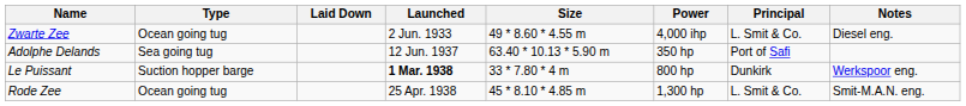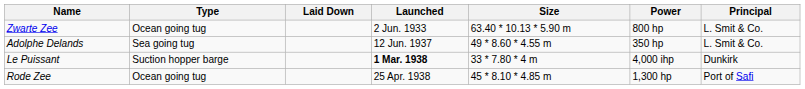 <table class="wikitable sortable nowraplinks" width=100%>
 <tr>
 <th>Name</th>
 <th>Type</th>
 <th>Laid Down</th>
 <th>Launched</th>
 <th>Size</th>
 <th>Power</th>
 <th>Principal</th>
-<th class=unsortable>Notes</th>
 </tr>
 <tr>
 <td><em><a href='#'>Zwarte Zee</a></em></td>
 <td>Ocean going tug</td>
 <td></td>
 <td>2 Jun. 1933</td>
-<td>49 * 8.60 * 4.55 m</td>
-<td>4,000 ihp</td>
+<td>63.40 * 10.13 * 5.90 m</td>
+<td>800 hp</td>
 <td>L. Smit & Co.</td>
-<td>Diesel eng.</td>
 </tr>
 <tr>
 <td><em>Adolphe Delands</em></td>
 <td>Sea going tug</td>
 <td></td>
 <td>12 Jun. 1937</td>
-<td>63.40 * 10.13 * 5.90 m</td>
+<td>49 * 8.60 * 4.55 m</td>
 <td>350 hp</td>
-<td>Port of <a href='#'>Safi</a></td>
-<td></td>
+<td>L. Smit & Co.</td>
 </tr>
 <tr>
 <td><em>Le Puissant</em></td>
 <td>Suction hopper barge</td>
 <td></td>
 <td><strong>1 Mar. 1938</strong></td>
 <td>33 * 7.80 * 4 m</td>
-<td>800 hp</td>
+<td>4,000 ihp</td>
 <td>Dunkirk</td>
-<td><a href='#'>Werkspoor</a> eng.</td>
 </tr>
 <tr>
 <td><em>Rode Zee</em></td>
 <td>Ocean going tug</td>
 <td></td>
 <td>25 Apr. 1938</td>
 <td>45 * 8.10 * 4.85 m</td>
 <td>1,300 hp</td>
-<td>L. Smit & Co.</td>
-<td>Smit-M.A.N. eng.</td>
+<td>Port of <a href='#'>Safi</a></td>
 </tr>
 </table>
